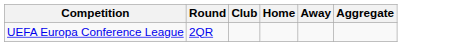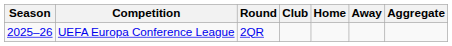 <table class="wikitable">
 <tr>
+<th>Season</th>
 <th>Competition</th>
 <th>Round</th>
 <th>Club</th>
 <th>Home</th>
 <th>Away</th>
 <th>Aggregate</th>
 </tr>
 <tr>
+<td><a href='#'>2025–26</a></td>
 <td><a href='#'>UEFA Europa Conference League</a></td>
 <td><a href='#'>2QR</a></td>
 <td></td>
 <td></td>
 <td></td>
 <td></td>
 </tr>
 </table>
